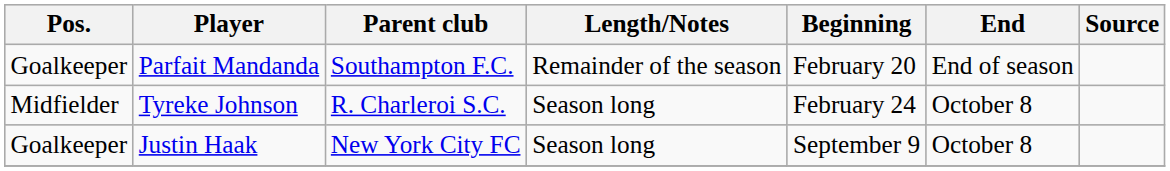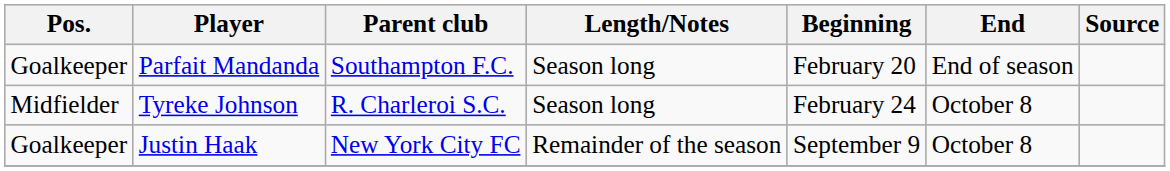 <table class="wikitable sortable" style="text-align: left">
 <tr>
 <th><strong>Pos.</strong></th>
 <th><strong>Player</strong></th>
 <th><strong>Parent club</strong></th>
 <th><strong>Length/Notes</strong></th>
 <th><strong>Beginning</strong></th>
 <th><strong>End</strong></th>
 <th><strong>Source</strong></th>
 </tr>
 <tr>
 <td>Goalkeeper</td>
 <td><a href='#'>Parfait Mandanda</a></td>
 <td> <a href='#'>Southampton F.C.</a></td>
-<td>Remainder of the season</td>
+<td>Season long</td>
 <td>February 20</td>
 <td>End of season</td>
 <td></td>
 </tr>
 <tr>
 <td>Midfielder</td>
 <td><a href='#'>Tyreke Johnson</a></td>
 <td> <a href='#'>R. Charleroi S.C.</a></td>
 <td>Season long</td>
 <td>February 24</td>
 <td>October 8</td>
 <td></td>
 </tr>
 <tr>
 <td>Goalkeeper</td>
 <td><a href='#'>Justin Haak</a></td>
 <td> <a href='#'>New York City FC</a></td>
-<td>Season long</td>
+<td>Remainder of the season</td>
 <td>September 9</td>
 <td>October 8</td>
 <td></td>
 </tr>
 <tr>
 </tr>
 </table>
